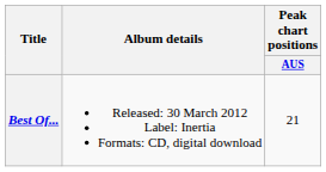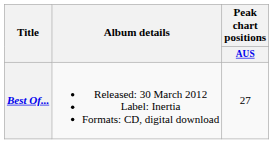 <table class="wikitable plainrowheaders" style="text-align:center;">
 <tr>
 <th scope="col" rowspan="2">Title</th>
 <th scope="col" rowspan="2">Album details</th>
 <th scope="col" colspan="1">Peak chart positions</th>
 </tr>
 <tr>
 <th scope="col" style="width:3em;font-size:85%;"><a href='#'>AUS</a><br></th>
 </tr>
 <tr>
 <th scope="row"><em><a href='#'>Best Of...</a></em></th>
 <td><br><ul><li>Released: 30 March 2012</li><li>Label: Inertia</li><li>Formats: CD, digital download</li></ul></td>
-<td>21</td>
+<td>27</td>
 </tr>
 </table>
